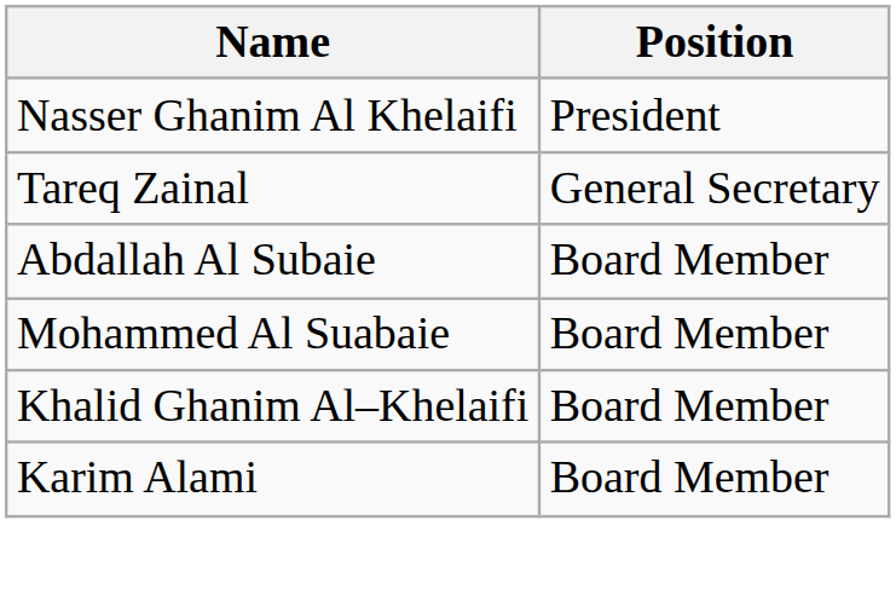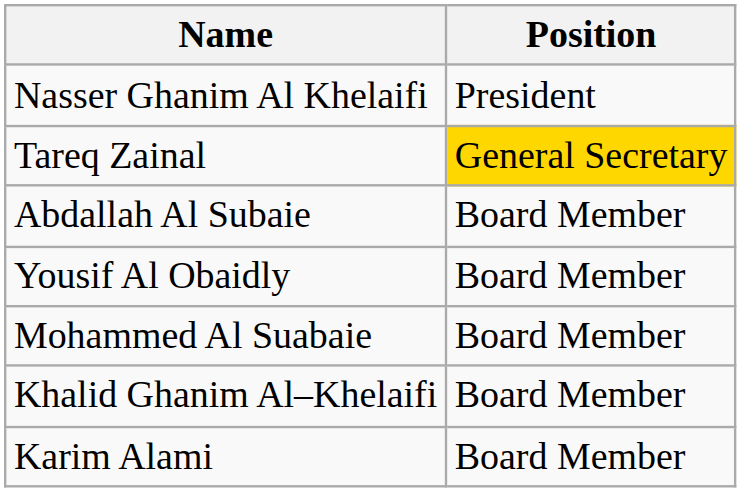 <table class="wikitable">
 <tr style="background:#EFEFEF">
 <th>Name</th>
 <th>Position</th>
 </tr>
 <tr>
 <td>Nasser Ghanim Al Khelaifi</td>
 <td>President</td>
 </tr>
 <tr>
 <td>Tareq Zainal</td>
-<td>General Secretary</td>
+<td style="background: gold;">General Secretary</td>
 </tr>
 <tr>
 <td>Abdallah Al Subaie</td>
+<td>Board Member</td>
+</tr>
+<tr>
+<td>Yousif Al Obaidly</td>
 <td>Board Member</td>
 </tr>
 <tr>
 <td>Mohammed Al Suabaie</td>
 <td>Board Member</td>
 </tr>
 <tr>
 <td>Khalid Ghanim Al–Khelaifi</td>
 <td>Board Member</td>
 </tr>
 <tr>
 <td>Karim Alami</td>
 <td>Board Member</td>
 </tr>
 </table>
